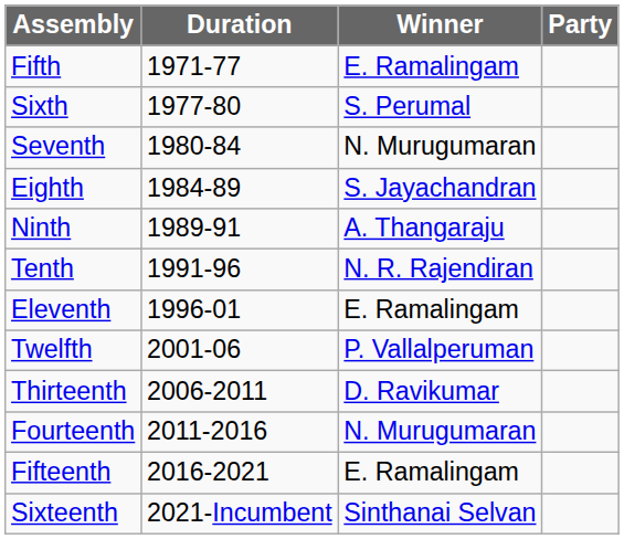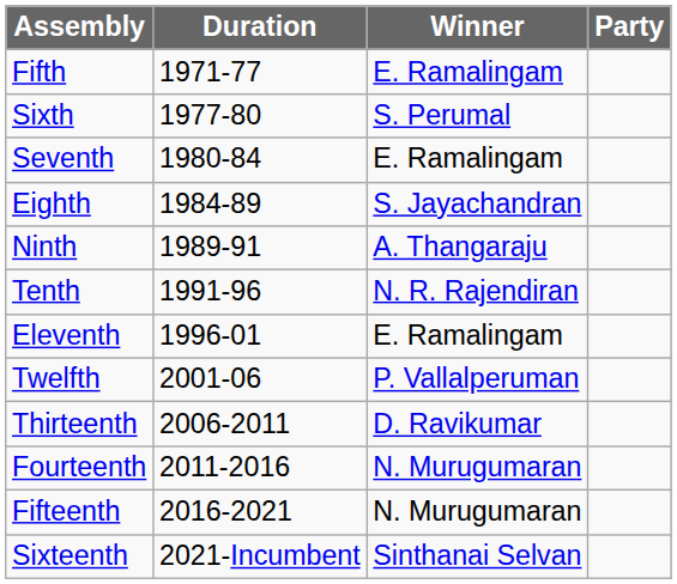 <table class="wikitable sortable">
 <tr>
 <th style="background-color:#666666; color:white">Assembly</th>
 <th style="background-color:#666666; color:white">Duration</th>
 <th style="background-color:#666666; color:white">Winner</th>
 <th style="background-color:#666666; color:white" colspan="2">Party</th>
 </tr>
 <tr>
 <td><a href='#'>Fifth</a></td>
 <td>1971-77</td>
 <td><a href='#'>E. Ramalingam</a></td>
 <td></td>
 </tr>
 <tr>
 <td><a href='#'>Sixth</a></td>
 <td>1977-80</td>
 <td><a href='#'>S. Perumal</a></td>
 <td></td>
 </tr>
 <tr>
 <td><a href='#'>Seventh</a></td>
 <td>1980-84</td>
-<td>N. Murugumaran</td>
+<td>E. Ramalingam</td>
 <td></td>
 </tr>
 <tr>
 <td><a href='#'>Eighth</a></td>
 <td>1984-89</td>
 <td><a href='#'>S. Jayachandran</a></td>
 <td></td>
 </tr>
 <tr>
 <td><a href='#'>Ninth</a></td>
 <td>1989-91</td>
 <td><a href='#'>A. Thangaraju</a></td>
 <td></td>
 </tr>
 <tr>
 <td><a href='#'>Tenth</a></td>
 <td>1991-96</td>
 <td><a href='#'>N. R. Rajendiran</a></td>
 <td></td>
 </tr>
 <tr>
 <td><a href='#'>Eleventh</a></td>
 <td>1996-01</td>
 <td>E. Ramalingam</td>
 <td></td>
 </tr>
 <tr>
 <td><a href='#'>Twelfth</a></td>
 <td>2001-06</td>
 <td><a href='#'>P. Vallalperuman</a></td>
 <td></td>
 </tr>
 <tr>
 <td><a href='#'>Thirteenth</a></td>
 <td>2006-2011</td>
 <td><a href='#'>D. Ravikumar</a></td>
 <td></td>
 </tr>
 <tr>
 <td><a href='#'>Fourteenth</a></td>
 <td>2011-2016</td>
 <td><a href='#'>N. Murugumaran</a></td>
 <td></td>
 </tr>
 <tr>
 <td><a href='#'>Fifteenth</a></td>
 <td>2016-2021</td>
-<td>E. Ramalingam</td>
+<td>N. Murugumaran</td>
 <td></td>
 </tr>
 <tr>
 <td><a href='#'>Sixteenth</a></td>
 <td>2021-<a href='#'>Incumbent</a></td>
 <td><a href='#'>Sinthanai Selvan</a></td>
 <td></td>
 </tr>
 </table>
